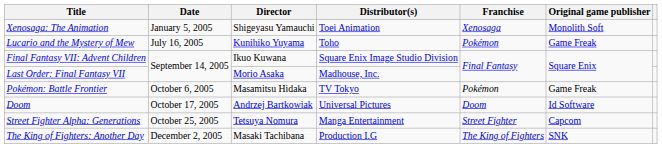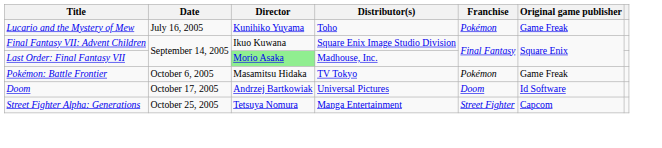 <table class="wikitable sortable">
 <tr>
 <th>Title</th>
 <th>Date</th>
 <th>Director</th>
 <th>Distributor(s)</th>
 <th>Franchise</th>
 <th>Original game publisher</th>
 <th></th>
-</tr>
-<tr>
-<td><em><a href='#'>Xenosaga: The Animation</a></em></td>
-<td>January 5, 2005</td>
-<td>Shigeyasu Yamauchi</td>
-<td><a href='#'>Toei Animation</a></td>
-<td><em><a href='#'>Xenosaga</a></em></td>
-<td><a href='#'>Monolith Soft</a></td>
-<td style="text-align:center;"></td>
 </tr>
 <tr>
 <td><em><a href='#'>Lucario and the Mystery of Mew</a></em></td>
 <td>July 16, 2005</td>
 <td><a href='#'>Kunihiko Yuyama</a></td>
 <td><a href='#'>Toho</a></td>
 <td><em><a href='#'>Pokémon</a></em></td>
 <td><a href='#'>Game Freak</a></td>
 <td style="text-align:center;"></td>
 </tr>
 <tr>
 <td><em><a href='#'>Final Fantasy VII: Advent Children</a></em></td>
 <td rowspan="2">September 14, 2005</td>
 <td>Ikuo Kuwana</td>
 <td><a href='#'>Square Enix Image Studio Division</a></td>
 <td rowspan="2"><em><a href='#'>Final Fantasy</a></em></td>
 <td rowspan="2"><a href='#'>Square Enix</a></td>
 <td style="text-align:center;"></td>
 </tr>
 <tr>
 <td><em><a href='#'>Last Order: Final Fantasy VII</a></em></td>
-<td><a href='#'>Morio Asaka</a></td>
+<td style="background: lightgreen;"><a href='#'>Morio Asaka</a></td>
 <td><a href='#'>Madhouse, Inc.</a></td>
 <td style="text-align:center;"></td>
 </tr>
 <tr>
 <td><em><a href='#'>Pokémon: Battle Frontier</a></em></td>
 <td>October 6, 2005</td>
 <td>Masamitsu Hidaka</td>
 <td><a href='#'>TV Tokyo</a></td>
 <td><em>Pokémon</em></td>
 <td>Game Freak</td>
 <td style="text-align:center;"></td>
 </tr>
 <tr>
 <td><em><a href='#'>Doom</a></em></td>
 <td>October 17, 2005</td>
 <td><a href='#'>Andrzej Bartkowiak</a></td>
 <td><a href='#'>Universal Pictures</a></td>
 <td><em><a href='#'>Doom</a></em></td>
 <td><a href='#'>Id Software</a></td>
 <td style="text-align:center;"></td>
 </tr>
 <tr>
 <td><em><a href='#'>Street Fighter Alpha: Generations</a></em></td>
 <td>October 25, 2005</td>
 <td><a href='#'>Tetsuya Nomura</a></td>
 <td><a href='#'>Manga Entertainment</a></td>
 <td><em><a href='#'>Street Fighter</a></em></td>
 <td><a href='#'>Capcom</a></td>
 <td style="text-align:center;"></td>
 </tr>
-<tr>
-<td><em><a href='#'>The King of Fighters: Another Day</a></em></td>
-<td>December 2, 2005</td>
-<td>Masaki Tachibana</td>
-<td><a href='#'>Production I.G</a></td>
-<td><em><a href='#'>The King of Fighters</a></em></td>
-<td><a href='#'>SNK</a></td>
-<td style="text-align:center;"></td>
-</tr>
 </table>
